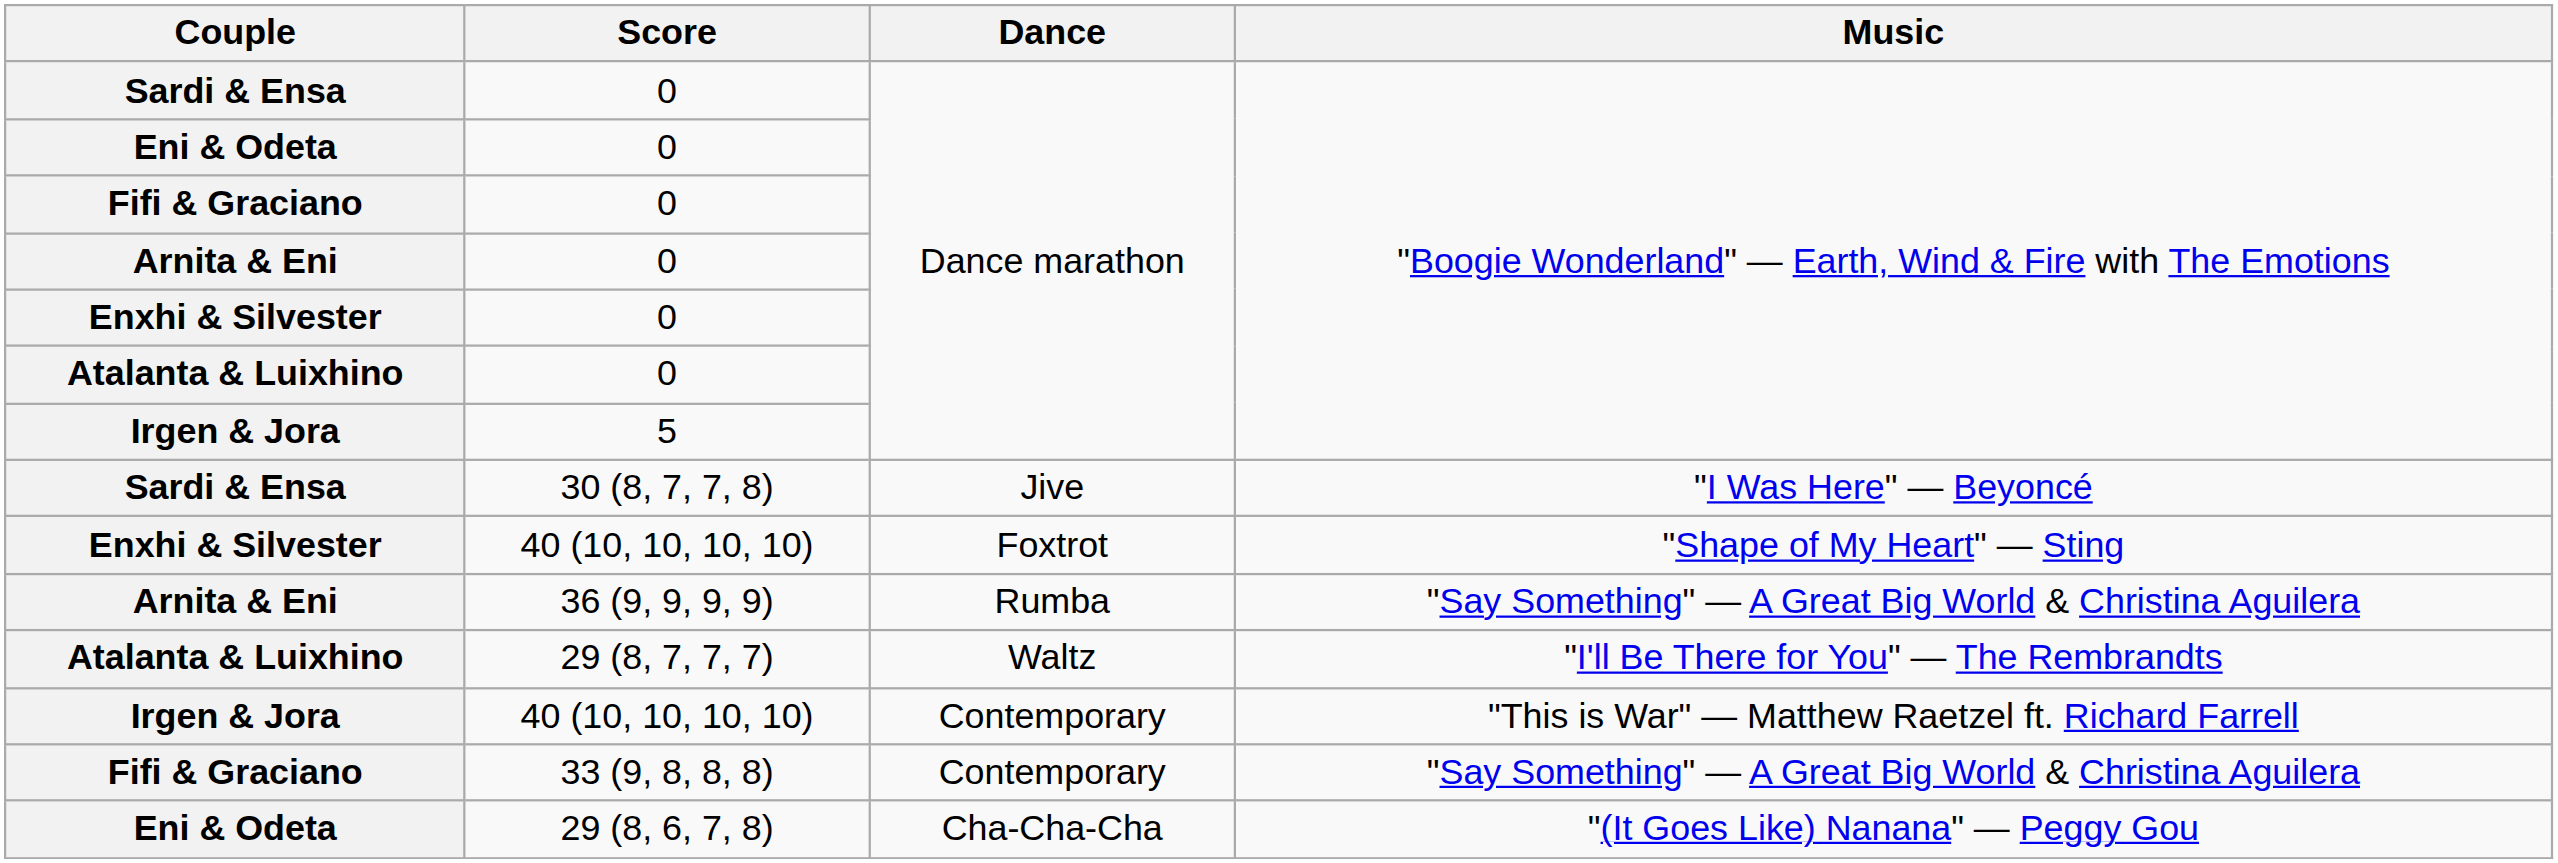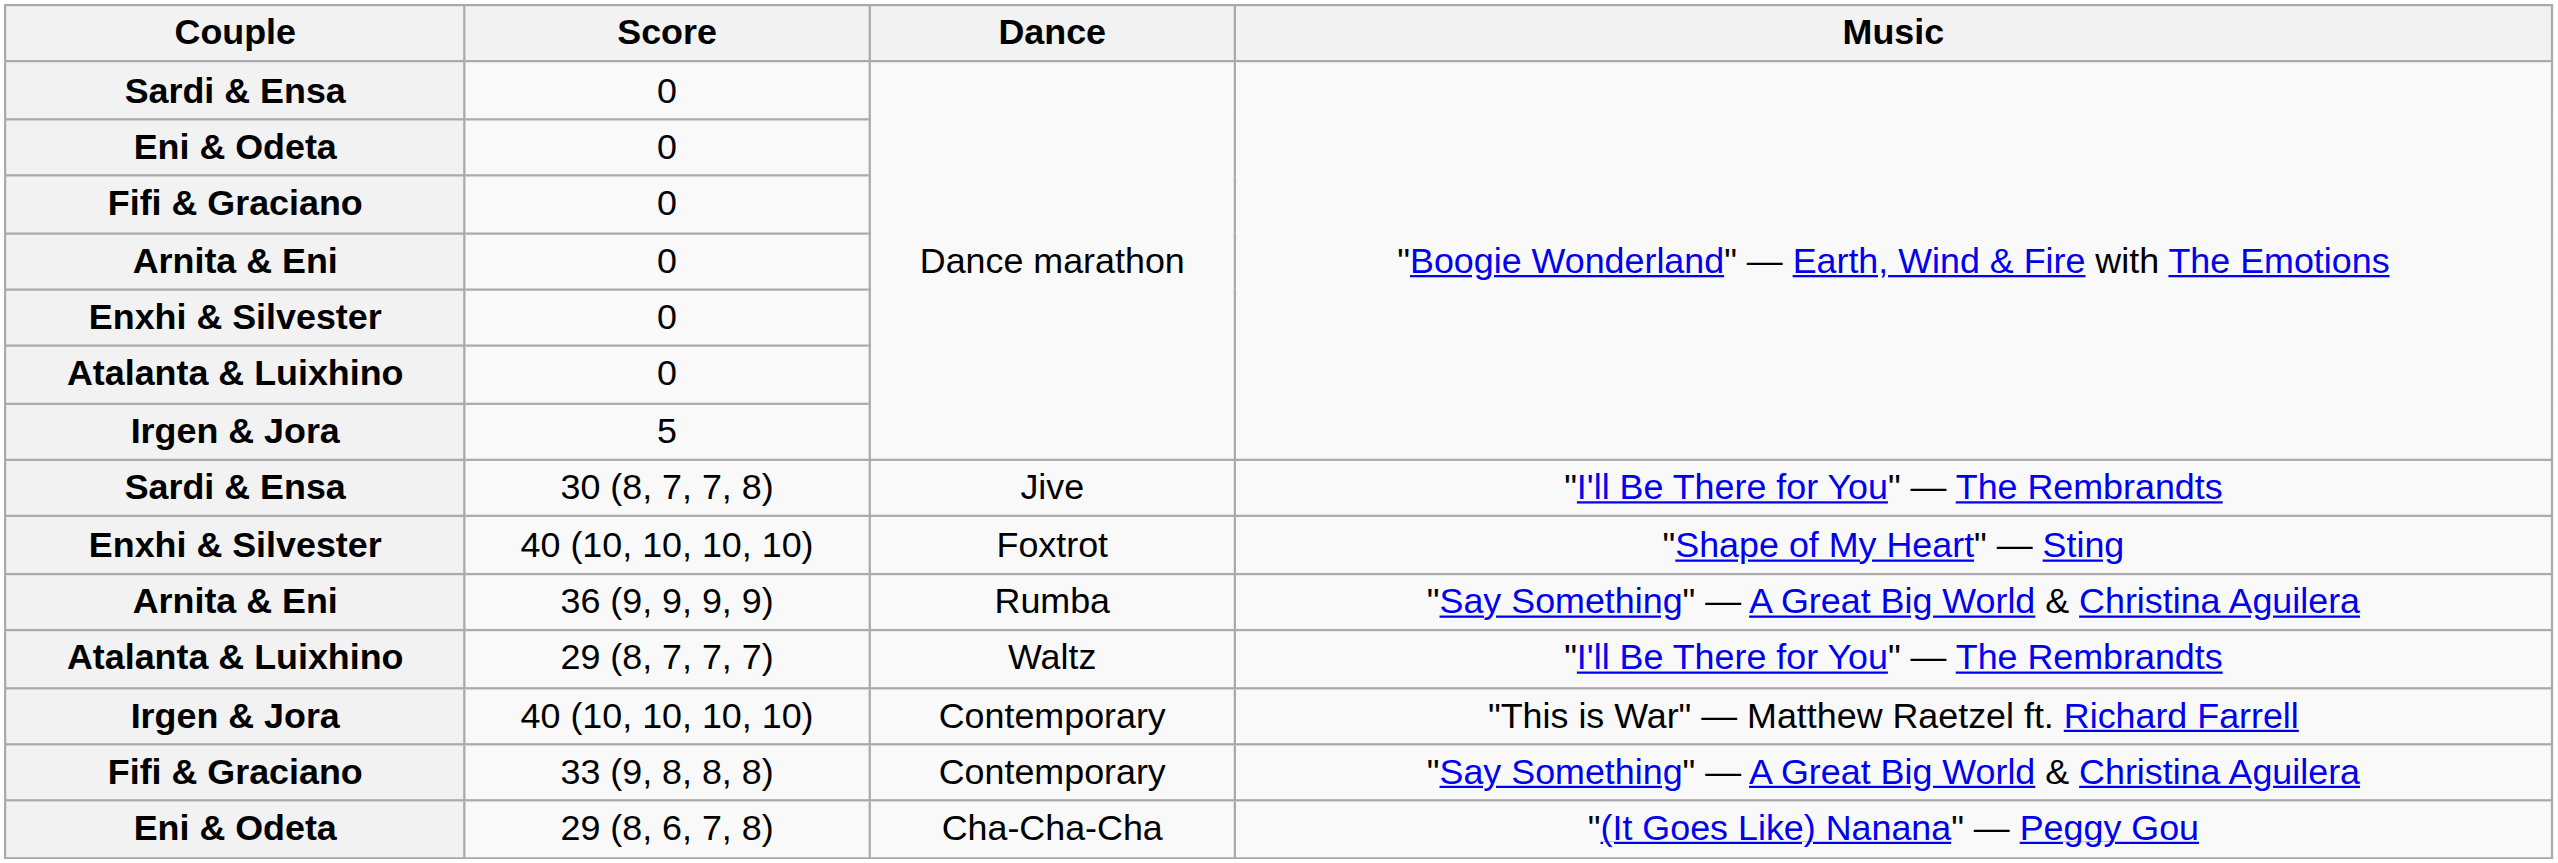 <table class="wikitable sortable" style="text-align:center; width: 90%">
 <tr>
 <th scope="col">Couple</th>
 <th scope="col">Score</th>
 <th scope="col" class="unsortable">Dance</th>
 <th scope="col" class="unsortable">Music</th>
 </tr>
 <tr>
 <th scope="row">Sardi & Ensa</th>
 <td>0</td>
 <td rowspan="7">Dance marathon</td>
 <td rowspan="7">"<a href='#'>Boogie Wonderland</a>" — <a href='#'>Earth, Wind & Fire</a> with <a href='#'>The Emotions</a></td>
 </tr>
 <tr>
 <th scope="row">Eni & Odeta</th>
 <td>0</td>
 </tr>
 <tr>
 <th scope="row">Fifi & Graciano</th>
 <td>0</td>
 </tr>
 <tr>
 <th scope="row">Arnita & Eni</th>
 <td>0</td>
 </tr>
 <tr>
 <th scope="row">Enxhi & Silvester</th>
 <td>0</td>
 </tr>
 <tr>
 <th scope="row">Atalanta & Luixhino</th>
 <td>0</td>
 </tr>
 <tr>
 <th scope="row">Irgen & Jora</th>
 <td>5</td>
 </tr>
 <tr>
 <th scope="row">Sardi & Ensa</th>
 <td>30 (8, 7, 7, 8)</td>
 <td>Jive</td>
-<td>"<a href='#'>I Was Here</a>" — <a href='#'>Beyoncé</a></td>
+<td>"<a href='#'>I'll Be There for You</a>" — <a href='#'>The Rembrandts</a></td>
 </tr>
 <tr>
 <th scope="row">Enxhi & Silvester</th>
 <td>40 (10, 10, 10, 10)</td>
 <td>Foxtrot</td>
 <td>"<a href='#'>Shape of My Heart</a>" — <a href='#'>Sting</a></td>
 </tr>
 <tr>
 <th scope="row">Arnita & Eni</th>
 <td>36 (9, 9, 9, 9)</td>
 <td>Rumba</td>
 <td>"<a href='#'>Say Something</a>" — <a href='#'>A Great Big World</a> & <a href='#'>Christina Aguilera</a></td>
 </tr>
 <tr>
 <th scope="row">Atalanta & Luixhino</th>
 <td>29 (8, 7, 7, 7)</td>
 <td>Waltz</td>
 <td>"<a href='#'>I'll Be There for You</a>" — <a href='#'>The Rembrandts</a></td>
 </tr>
 <tr>
 <th scope="row">Irgen & Jora</th>
 <td>40 (10, 10, 10, 10)</td>
 <td>Contemporary</td>
 <td>"This is War" — Matthew Raetzel ft. <a href='#'>Richard Farrell</a></td>
 </tr>
 <tr>
 <th scope="row">Fifi & Graciano</th>
 <td>33 (9, 8, 8, 8)</td>
 <td>Contemporary</td>
 <td>"<a href='#'>Say Something</a>" — <a href='#'>A Great Big World</a> & <a href='#'>Christina Aguilera</a></td>
 </tr>
 <tr>
 <th scope="row">Eni & Odeta</th>
 <td>29 (8, 6, 7, 8)</td>
 <td>Cha-Cha-Cha</td>
 <td>"<a href='#'>(It Goes Like) Nanana</a>" — <a href='#'>Peggy Gou</a></td>
 </tr>
 <tr>
 </tr>
 </table>
